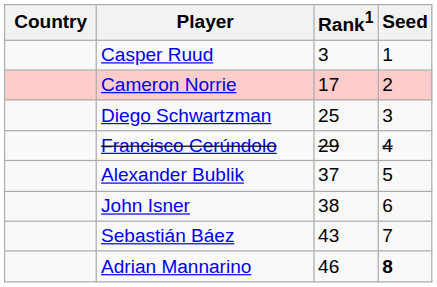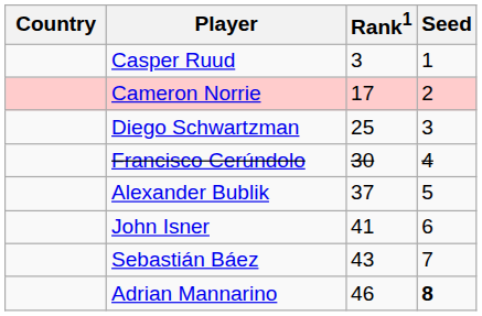 <table class="sortable wikitable">
 <tr>
 <th width=70>Country</th>
 <th width=175>Player</th>
 <th>Rank<sup>1</sup></th>
 <th>Seed</th>
 </tr>
 <tr>
 <td></td>
 <td><a href='#'>Casper Ruud</a></td>
 <td>3</td>
 <td>1</td>
 </tr>
 <tr bgcolor=#fcc>
 <td></td>
 <td><a href='#'>Cameron Norrie</a></td>
 <td>17</td>
 <td>2</td>
 </tr>
 <tr>
 <td></td>
 <td><a href='#'>Diego Schwartzman</a></td>
 <td>25</td>
 <td>3</td>
 </tr>
 <tr>
 <td><s></s></td>
 <td><s><a href='#'>Francisco Cerúndolo</a></s></td>
-<td><s>29</s></td>
+<td><s>30</s></td>
 <td><s>4</s></td>
 </tr>
 <tr>
 <td></td>
 <td><a href='#'>Alexander Bublik</a></td>
 <td>37</td>
 <td>5</td>
 </tr>
 <tr>
 <td></td>
 <td><a href='#'>John Isner</a></td>
-<td>38</td>
+<td>41</td>
 <td>6</td>
 </tr>
 <tr>
 <td></td>
 <td><a href='#'>Sebastián Báez</a></td>
 <td>43</td>
 <td>7</td>
 </tr>
 <tr>
 <td></td>
 <td><a href='#'>Adrian Mannarino</a></td>
 <td>46</td>
 <td><strong>8</strong></td>
 </tr>
 </table>
